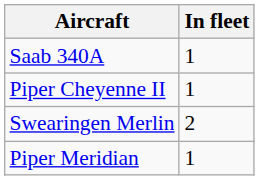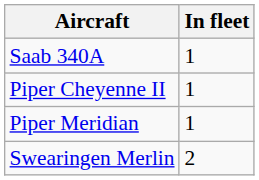 <table class="wikitable">
 <tr>
 <th>Aircraft</th>
 <th>In fleet</th>
 </tr>
 <tr>
 <td><a href='#'>Saab 340A</a></td>
 <td>1</td>
 </tr>
 <tr>
 <td><a href='#'>Piper Cheyenne II</a></td>
 <td>1</td>
 </tr>
 <tr>
+<td><a href='#'>Piper Meridian</a></td>
+<td>1</td>
+</tr>
+<tr>
 <td><a href='#'>Swearingen Merlin</a></td>
 <td>2</td>
 </tr>
-<tr>
-<td><a href='#'>Piper Meridian</a></td>
-<td>1</td>
-</tr>
 </table>
